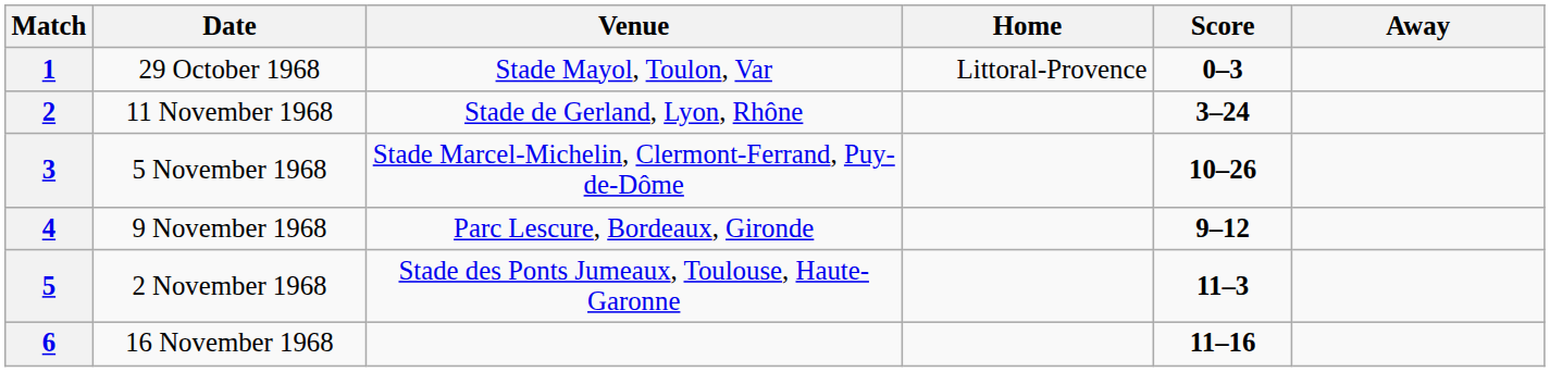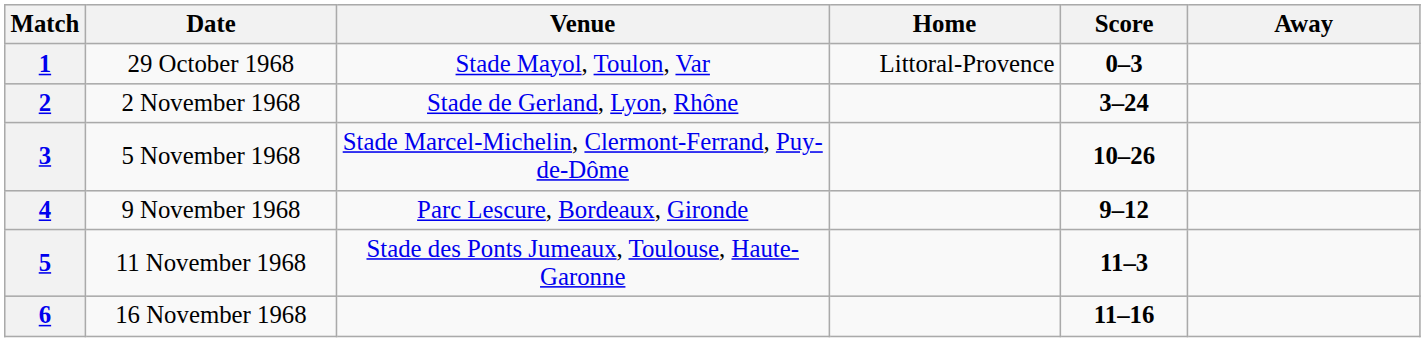 <table class="wikitable" style="text-align:center;">
 <tr>
 <th>Match</th>
 <th style="width:155px">Date</th>
 <th scope="col" style="width: 310px;">Venue</th>
 <th style="width:142px">Home</th>
 <th style="width:75px">Score</th>
 <th style="width:142px">Away</th>
 </tr>
 <tr>
 <th><a href='#'>1</a></th>
 <td>29 October 1968</td>
 <td><a href='#'>Stade Mayol</a>, <a href='#'>Toulon</a>, <a href='#'>Var</a></td>
 <td align=right>Littoral-Provence</td>
 <td><strong>0–3</strong></td>
 <td align=left></td>
 </tr>
 <tr>
 <th><a href='#'>2</a></th>
-<td>11 November 1968</td>
+<td>2 November 1968</td>
 <td><a href='#'>Stade de Gerland</a>, <a href='#'>Lyon</a>, <a href='#'>Rhône</a></td>
 <td align=right></td>
 <td><strong>3–24</strong></td>
 <td align=left></td>
 </tr>
 <tr>
 <th><a href='#'>3</a></th>
 <td>5 November 1968</td>
 <td><a href='#'>Stade Marcel-Michelin</a>, <a href='#'>Clermont-Ferrand</a>, <a href='#'>Puy-de-Dôme</a></td>
 <td align=right></td>
 <td><strong>10–26</strong></td>
 <td align=left></td>
 </tr>
 <tr>
 <th><a href='#'>4</a></th>
 <td>9 November 1968</td>
 <td><a href='#'>Parc Lescure</a>, <a href='#'>Bordeaux</a>, <a href='#'>Gironde</a></td>
 <td align=right></td>
 <td><strong>9–12</strong></td>
 <td align=left></td>
 </tr>
 <tr>
 <th><a href='#'>5</a></th>
-<td>2 November 1968</td>
+<td>11 November 1968</td>
 <td><a href='#'>Stade des Ponts Jumeaux</a>, <a href='#'>Toulouse</a>, <a href='#'>Haute-Garonne</a></td>
 <td align=right></td>
 <td><strong>11–3</strong></td>
 <td align=left></td>
 </tr>
 <tr>
 <th><a href='#'>6</a></th>
 <td>16 November 1968</td>
 <td></td>
 <td align=right></td>
 <td><strong>11–16</strong></td>
 <td align=left></td>
 </tr>
 </table>
